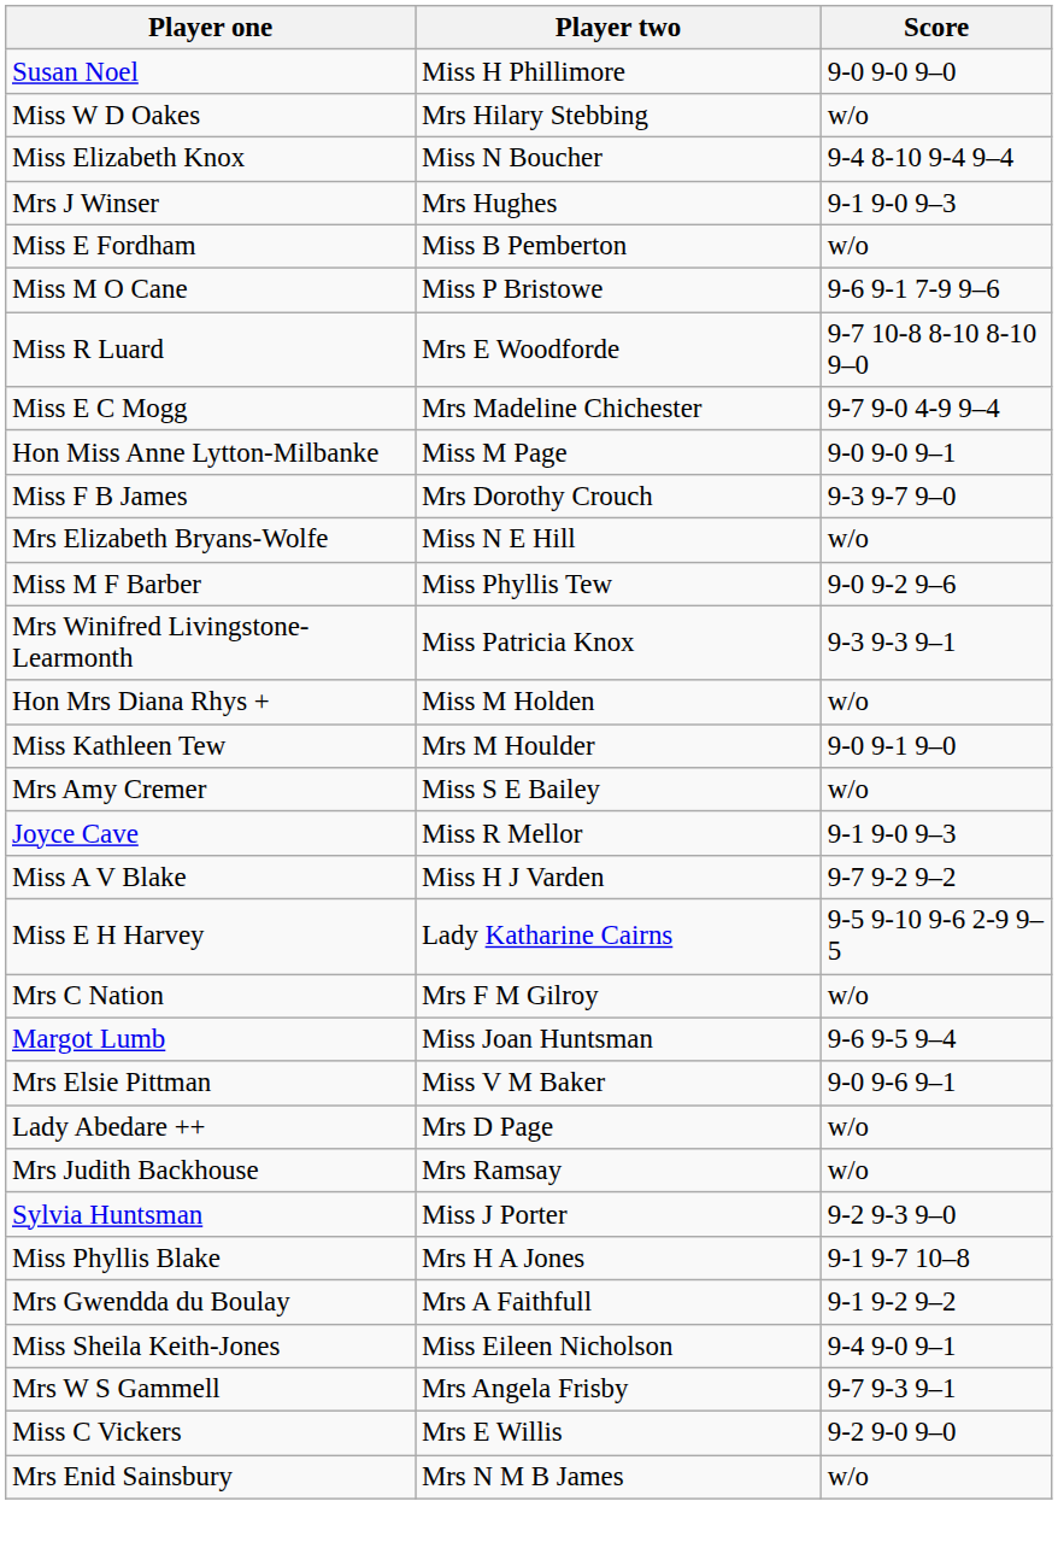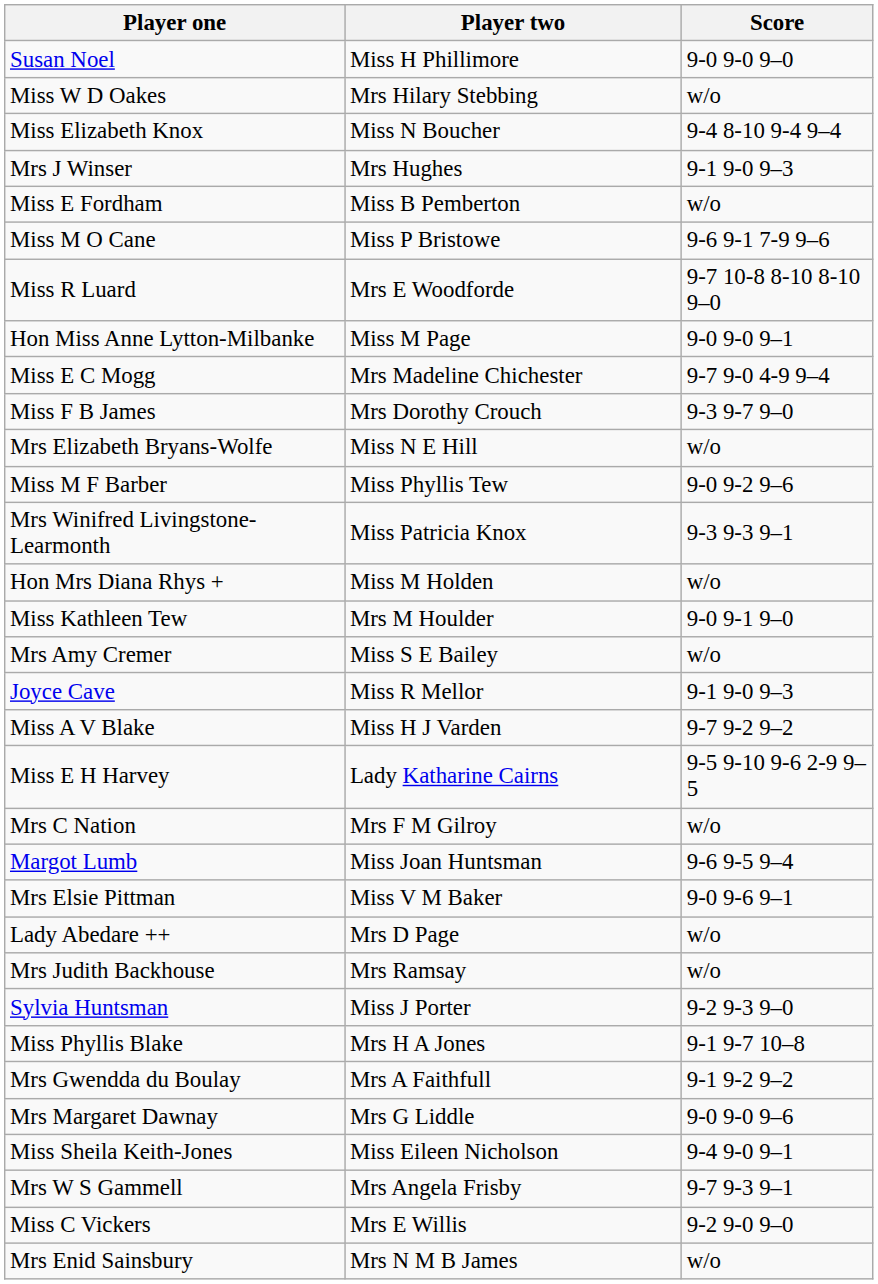 <table class="wikitable">
 <tr>
 <th width=270>Player one</th>
 <th width=270>Player two</th>
 <th width=150>Score</th>
 </tr>
 <tr>
 <td><a href='#'>Susan Noel</a></td>
 <td> Miss H Phillimore</td>
 <td>9-0 9-0 9–0</td>
 </tr>
 <tr>
 <td> Miss W D Oakes</td>
 <td> Mrs Hilary Stebbing</td>
 <td>w/o</td>
 </tr>
 <tr>
 <td> Miss Elizabeth Knox</td>
 <td> Miss N Boucher</td>
 <td>9-4 8-10 9-4 9–4</td>
 </tr>
 <tr>
 <td> Mrs J Winser</td>
 <td> Mrs Hughes</td>
 <td>9-1 9-0 9–3</td>
 </tr>
 <tr>
 <td> Miss E Fordham</td>
 <td> Miss B Pemberton</td>
 <td>w/o</td>
 </tr>
 <tr>
 <td> Miss M O Cane</td>
 <td> Miss P Bristowe</td>
 <td>9-6 9-1 7-9 9–6</td>
 </tr>
 <tr>
 <td> Miss R Luard</td>
 <td> Mrs E Woodforde</td>
 <td>9-7 10-8 8-10 8-10 9–0</td>
 </tr>
 <tr>
+<td> Hon Miss Anne Lytton-Milbanke</td>
+<td> Miss M Page</td>
+<td>9-0 9-0 9–1</td>
+</tr>
+<tr>
 <td> Miss E C Mogg</td>
 <td> Mrs Madeline Chichester</td>
 <td>9-7 9-0 4-9 9–4</td>
-</tr>
-<tr>
-<td> Hon Miss Anne Lytton-Milbanke</td>
-<td> Miss M Page</td>
-<td>9-0 9-0 9–1</td>
 </tr>
 <tr>
 <td> Miss F B James</td>
 <td> Mrs Dorothy Crouch</td>
 <td>9-3 9-7 9–0</td>
 </tr>
 <tr>
 <td> Mrs Elizabeth Bryans-Wolfe</td>
 <td> Miss N E Hill</td>
 <td>w/o</td>
 </tr>
 <tr>
 <td> Miss M F Barber</td>
 <td> Miss Phyllis Tew</td>
 <td>9-0 9-2 9–6</td>
 </tr>
 <tr>
 <td> Mrs Winifred Livingstone-Learmonth</td>
 <td> Miss Patricia Knox</td>
 <td>9-3 9-3 9–1</td>
 </tr>
 <tr>
 <td> Hon Mrs Diana Rhys +</td>
 <td> Miss M Holden</td>
 <td>w/o</td>
 </tr>
 <tr>
 <td> Miss Kathleen Tew</td>
 <td> Mrs M Houlder</td>
 <td>9-0 9-1 9–0</td>
 </tr>
 <tr>
 <td> Mrs Amy Cremer</td>
 <td> Miss S E Bailey</td>
 <td>w/o</td>
 </tr>
 <tr>
 <td><a href='#'>Joyce Cave</a></td>
 <td> Miss R Mellor</td>
 <td>9-1 9-0 9–3</td>
 </tr>
 <tr>
 <td> Miss A V Blake</td>
 <td> Miss H J Varden</td>
 <td>9-7 9-2 9–2</td>
 </tr>
 <tr>
 <td> Miss E H Harvey</td>
 <td> Lady <a href='#'>Katharine Cairns</a></td>
 <td>9-5 9-10 9-6 2-9 9–5</td>
 </tr>
 <tr>
 <td> Mrs C Nation</td>
 <td> Mrs F M Gilroy</td>
 <td>w/o</td>
 </tr>
 <tr>
 <td><a href='#'>Margot Lumb</a></td>
 <td> Miss Joan Huntsman</td>
 <td>9-6 9-5 9–4</td>
 </tr>
 <tr>
 <td> Mrs Elsie Pittman</td>
 <td> Miss V M Baker</td>
 <td>9-0 9-6 9–1</td>
 </tr>
 <tr>
 <td> Lady Abedare ++</td>
 <td> Mrs D Page</td>
 <td>w/o</td>
 </tr>
 <tr>
 <td> Mrs Judith Backhouse</td>
 <td> Mrs Ramsay</td>
 <td>w/o</td>
 </tr>
 <tr>
 <td><a href='#'>Sylvia Huntsman</a></td>
 <td> Miss J Porter</td>
 <td>9-2 9-3 9–0</td>
 </tr>
 <tr>
 <td> Miss Phyllis Blake</td>
 <td> Mrs H A Jones</td>
 <td>9-1 9-7 10–8</td>
 </tr>
 <tr>
 <td> Mrs Gwendda du Boulay</td>
 <td> Mrs A Faithfull</td>
 <td>9-1 9-2 9–2</td>
 </tr>
 <tr>
+<td> Mrs Margaret Dawnay</td>
+<td> Mrs G Liddle</td>
+<td>9-0 9-0 9–6</td>
+</tr>
+<tr>
 <td> Miss Sheila Keith-Jones</td>
 <td> Miss Eileen Nicholson</td>
 <td>9-4 9-0 9–1</td>
 </tr>
 <tr>
 <td> Mrs W S Gammell</td>
 <td> Mrs Angela Frisby</td>
 <td>9-7 9-3 9–1</td>
 </tr>
 <tr>
 <td> Miss C Vickers</td>
 <td> Mrs E Willis</td>
 <td>9-2 9-0 9–0</td>
 </tr>
 <tr>
 <td> Mrs Enid Sainsbury</td>
 <td> Mrs N M B James</td>
 <td>w/o</td>
 </tr>
 </table>
